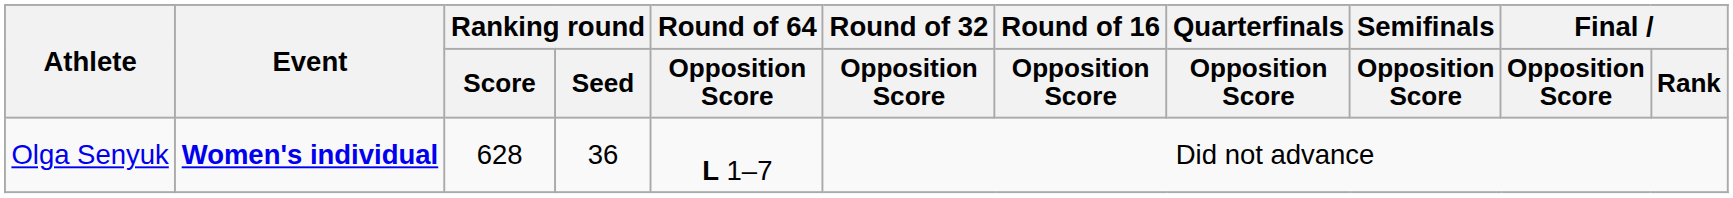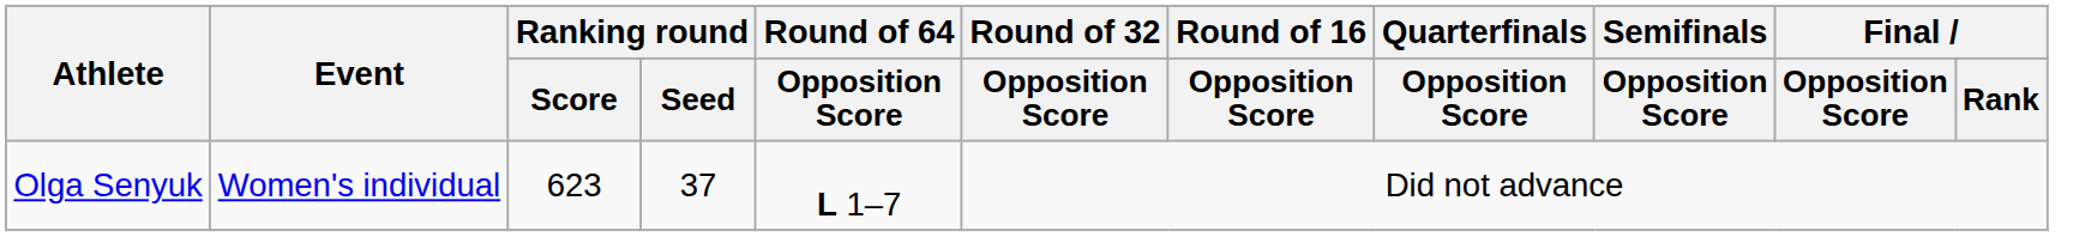 <table class="wikitable" style="font-size:90%">
 <tr>
 <th rowspan=2>Athlete</th>
 <th rowspan=2>Event</th>
 <th colspan="2">Ranking round</th>
 <th>Round of 64</th>
 <th>Round of 32</th>
 <th>Round of 16</th>
 <th>Quarterfinals</th>
 <th>Semifinals</th>
 <th colspan="2">Final / </th>
 </tr>
 <tr style="font-size:95%">
 <th>Score</th>
 <th>Seed</th>
 <th>Opposition<br>Score</th>
 <th>Opposition<br>Score</th>
 <th>Opposition<br>Score</th>
 <th>Opposition<br>Score</th>
 <th>Opposition<br>Score</th>
 <th>Opposition<br>Score</th>
 <th>Rank</th>
 </tr>
 <tr align=center>
 <td align=left><a href='#'>Olga Senyuk</a></td>
-<td align=left><strong><a href='#'>Women's individual</a></strong></td>
-<td>628</td>
-<td>36</td>
+<td align=left><a href='#'>Women's individual</a></td>
+<td>623</td>
+<td>37</td>
 <td><br><strong>L</strong> 1–7</td>
 <td colspan=6>Did not advance</td>
 </tr>
 </table>
